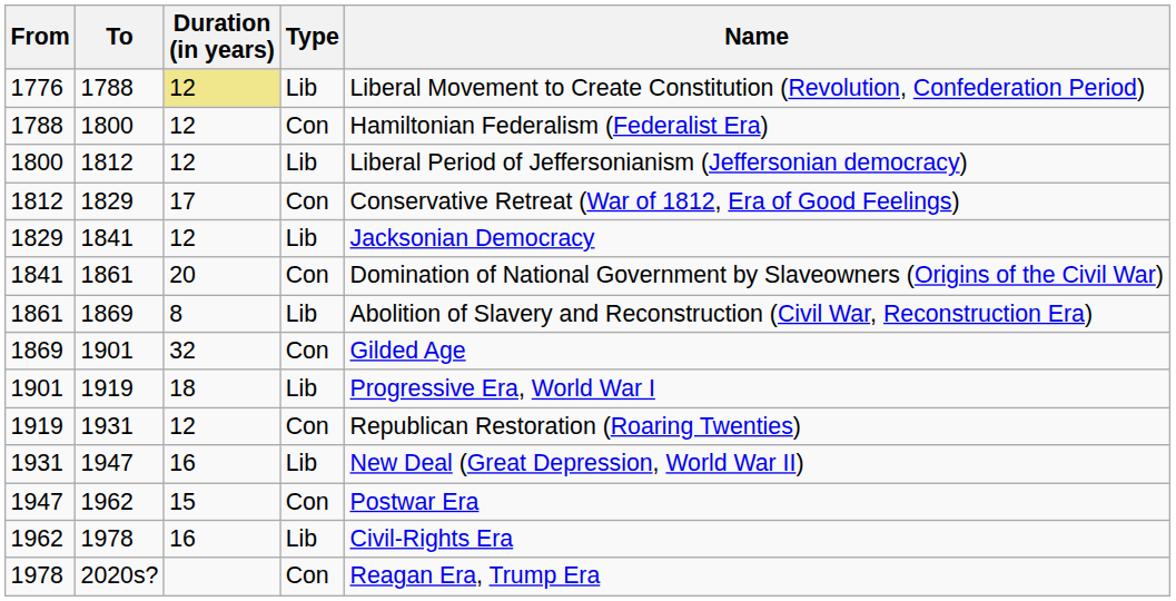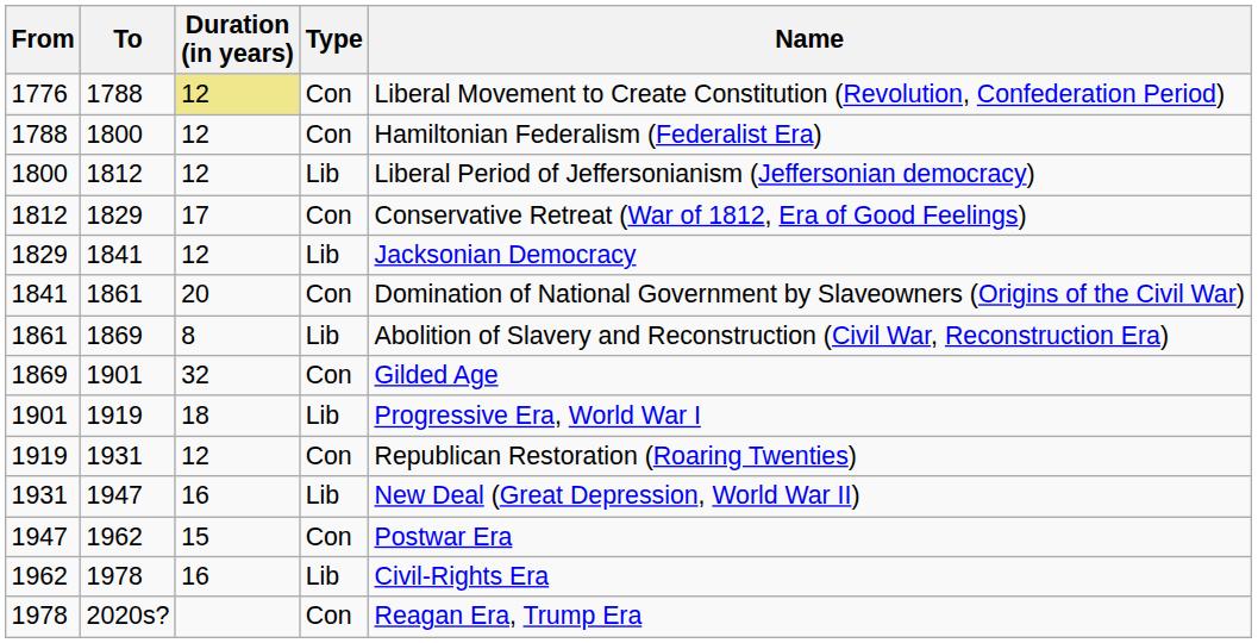 <table class="wikitable">
 <tr>
 <th>From</th>
 <th>To</th>
 <th>Duration<br>(in years)</th>
 <th>Type</th>
 <th>Name</th>
 </tr>
 <tr>
 <td>1776</td>
 <td>1788</td>
 <td style="background: khaki;">12</td>
-<td>Lib</td>
+<td>Con</td>
 <td>Liberal Movement to Create Constitution (<a href='#'>Revolution</a>, <a href='#'>Confederation Period</a>)</td>
 </tr>
 <tr>
 <td>1788</td>
 <td>1800</td>
 <td>12</td>
 <td>Con</td>
 <td>Hamiltonian Federalism (<a href='#'>Federalist Era</a>)</td>
 </tr>
 <tr>
 <td>1800</td>
 <td>1812</td>
 <td>12</td>
 <td>Lib</td>
 <td>Liberal Period of Jeffersonianism (<a href='#'>Jeffersonian democracy</a>)</td>
 </tr>
 <tr>
 <td>1812</td>
 <td>1829</td>
 <td>17</td>
 <td>Con</td>
 <td>Conservative Retreat (<a href='#'>War of 1812</a>, <a href='#'>Era of Good Feelings</a>)</td>
 </tr>
 <tr>
 <td>1829</td>
 <td>1841</td>
 <td>12</td>
 <td>Lib</td>
 <td><a href='#'>Jacksonian Democracy</a></td>
 </tr>
 <tr>
 <td>1841</td>
 <td>1861</td>
 <td>20</td>
 <td>Con</td>
 <td>Domination of National Government by Slaveowners (<a href='#'>Origins of the Civil War</a>)</td>
 </tr>
 <tr>
 <td>1861</td>
 <td>1869</td>
 <td>8</td>
 <td>Lib</td>
 <td>Abolition of Slavery and Reconstruction (<a href='#'>Civil War</a>, <a href='#'>Reconstruction Era</a>)</td>
 </tr>
 <tr>
 <td>1869</td>
 <td>1901</td>
 <td>32</td>
 <td>Con</td>
 <td><a href='#'>Gilded Age</a></td>
 </tr>
 <tr>
 <td>1901</td>
 <td>1919</td>
 <td>18</td>
 <td>Lib</td>
 <td><a href='#'>Progressive Era</a>, <a href='#'>World War I</a></td>
 </tr>
 <tr>
 <td>1919</td>
 <td>1931</td>
 <td>12</td>
 <td>Con</td>
 <td>Republican Restoration (<a href='#'>Roaring Twenties</a>)</td>
 </tr>
 <tr>
 <td>1931</td>
 <td>1947</td>
 <td>16</td>
 <td>Lib</td>
 <td><a href='#'>New Deal</a> (<a href='#'>Great Depression</a>, <a href='#'>World War II</a>)</td>
 </tr>
 <tr>
 <td>1947</td>
 <td>1962</td>
 <td>15</td>
 <td>Con</td>
 <td><a href='#'>Postwar Era</a></td>
 </tr>
 <tr>
 <td>1962</td>
 <td>1978</td>
 <td>16</td>
 <td>Lib</td>
 <td><a href='#'>Civil-Rights Era</a></td>
 </tr>
 <tr>
 <td>1978</td>
 <td>2020s?</td>
 <td></td>
 <td>Con</td>
 <td><a href='#'>Reagan Era</a>, <a href='#'>Trump Era</a></td>
 </tr>
 </table>
